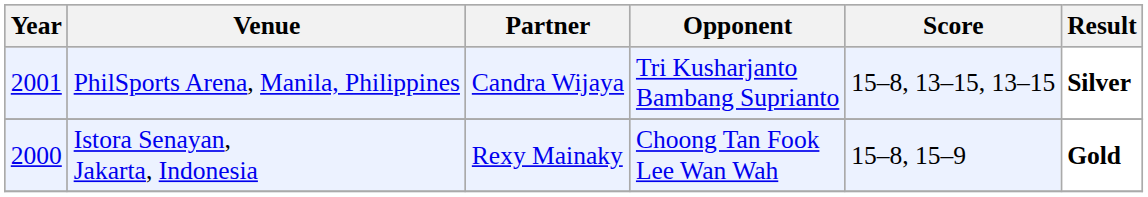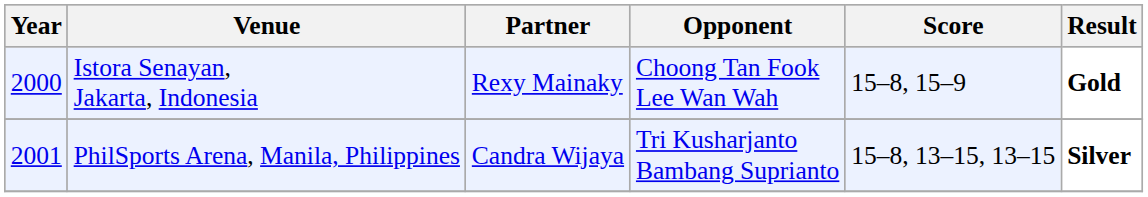 <table class="sortable wikitable" style="font-size: 95%">
 <tr>
 <th>Year</th>
 <th>Venue</th>
 <th>Partner</th>
 <th>Opponent</th>
 <th>Score</th>
 <th>Result</th>
+</tr>
+<tr style="background:#ECF2FF">
+<td align="center"><a href='#'>2000</a></td>
+<td align="left"><a href='#'>Istora Senayan</a>,<br><a href='#'>Jakarta</a>, <a href='#'>Indonesia</a></td>
+<td align="left"> <a href='#'>Rexy Mainaky</a></td>
+<td align="left"> <a href='#'>Choong Tan Fook</a> <br>  <a href='#'>Lee Wan Wah</a></td>
+<td align="left">15–8, 15–9</td>
+<td style="text-align:left; background:white"> <strong>Gold</strong></td>
+</tr>
+<tr>
 </tr>
 <tr style="background:#ECF2FF">
 <td align="center"><a href='#'>2001</a></td>
 <td align="left"><a href='#'>PhilSports Arena</a>, <a href='#'>Manila, Philippines</a></td>
 <td align="left"> <a href='#'>Candra Wijaya</a></td>
 <td align="left"> <a href='#'>Tri Kusharjanto</a> <br>  <a href='#'>Bambang Suprianto</a></td>
 <td align="left">15–8, 13–15, 13–15</td>
 <td style="text-align:left; background:white"> <strong>Silver</strong></td>
 </tr>
 <tr>
 </tr>
-<tr style="background:#ECF2FF">
-<td align="center"><a href='#'>2000</a></td>
-<td align="left"><a href='#'>Istora Senayan</a>,<br><a href='#'>Jakarta</a>, <a href='#'>Indonesia</a></td>
-<td align="left"> <a href='#'>Rexy Mainaky</a></td>
-<td align="left"> <a href='#'>Choong Tan Fook</a> <br>  <a href='#'>Lee Wan Wah</a></td>
-<td align="left">15–8, 15–9</td>
-<td style="text-align:left; background:white"> <strong>Gold</strong></td>
-</tr>
-<tr>
-</tr>
 </table>
